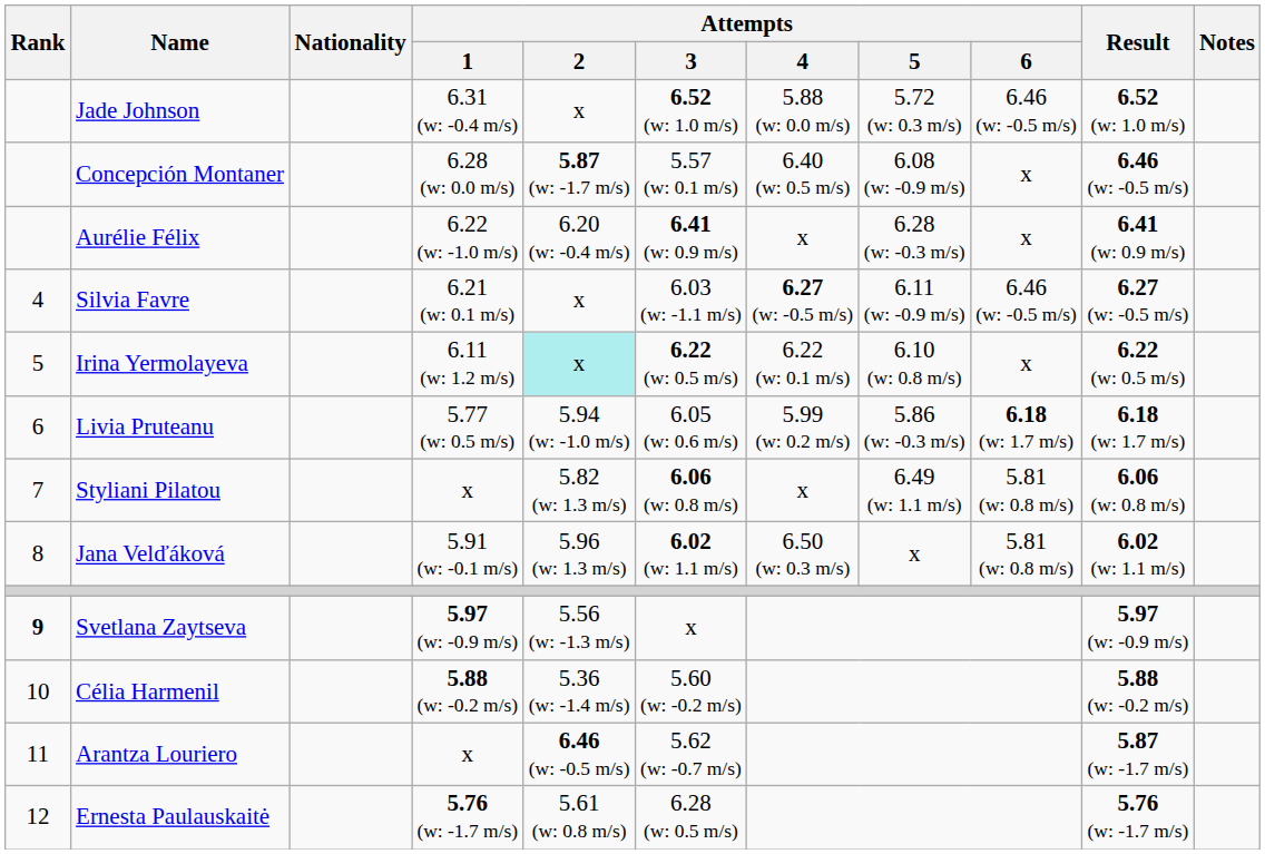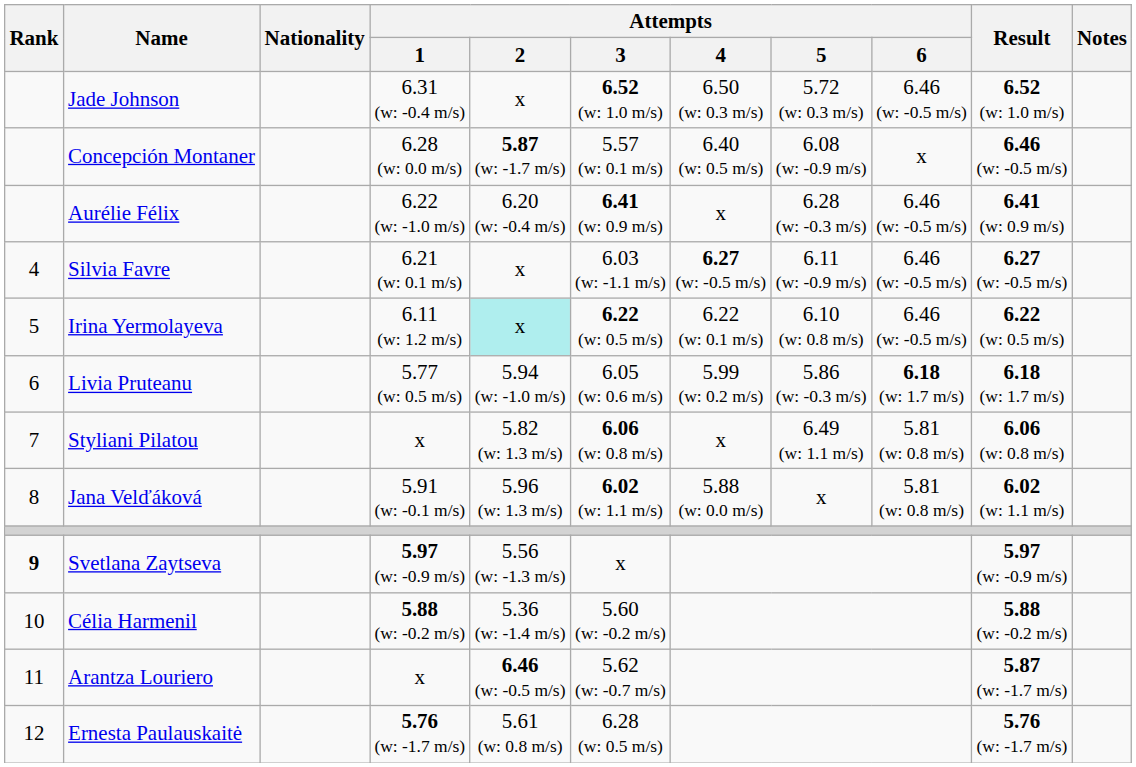 <table class="wikitable sortable" style="text-align:center">
 <tr>
 <th rowspan=2>Rank</th>
 <th rowspan=2>Name</th>
 <th rowspan=2>Nationality</th>
 <th colspan=6>Attempts</th>
 <th rowspan=2>Result</th>
 <th rowspan=2>Notes</th>
 </tr>
 <tr>
 <th>1</th>
 <th>2</th>
 <th>3</th>
 <th>4</th>
 <th>5</th>
 <th>6</th>
 </tr>
 <tr>
 <td></td>
 <td align=left><a href='#'>Jade Johnson</a></td>
 <td align=left></td>
 <td>6.31<br><small>(w: -0.4 m/s)</small></td>
 <td>x</td>
 <td><strong>6.52</strong><br><small>(w: 1.0 m/s)</small></td>
-<td>5.88<br><small>(w: 0.0 m/s)</small></td>
+<td>6.50<br><small>(w: 0.3 m/s)</small></td>
 <td>5.72<br><small>(w: 0.3 m/s)</small></td>
 <td>6.46<br><small>(w: -0.5 m/s)</small></td>
 <td><strong>6.52</strong><br><small>(w: 1.0 m/s)</small></td>
 <td></td>
 </tr>
 <tr>
 <td></td>
 <td align=left><a href='#'>Concepción Montaner</a></td>
 <td align=left></td>
 <td>6.28<br><small>(w: 0.0 m/s)</small></td>
 <td><strong>5.87</strong><br><small>(w: -1.7 m/s)</small></td>
 <td>5.57<br><small>(w: 0.1 m/s)</small></td>
 <td>6.40<br><small>(w: 0.5 m/s)</small></td>
 <td>6.08<br><small>(w: -0.9 m/s)</small></td>
 <td>x</td>
 <td><strong>6.46</strong><br><small>(w: -0.5 m/s)</small></td>
 <td></td>
 </tr>
 <tr>
 <td></td>
 <td align=left><a href='#'>Aurélie Félix</a></td>
 <td align=left></td>
 <td>6.22<br><small>(w: -1.0 m/s)</small></td>
 <td>6.20<br><small>(w: -0.4 m/s)</small></td>
 <td><strong>6.41</strong><br><small>(w: 0.9 m/s)</small></td>
 <td>x</td>
 <td>6.28<br><small>(w: -0.3 m/s)</small></td>
-<td>x</td>
+<td>6.46<br><small>(w: -0.5 m/s)</small></td>
 <td><strong>6.41</strong><br><small>(w: 0.9 m/s)</small></td>
 <td></td>
 </tr>
 <tr>
 <td>4</td>
 <td align=left><a href='#'>Silvia Favre</a></td>
 <td align=left></td>
 <td>6.21<br><small>(w: 0.1 m/s)</small></td>
 <td>x</td>
 <td>6.03<br><small>(w: -1.1 m/s)</small></td>
 <td><strong>6.27</strong><br><small>(w: -0.5 m/s)</small></td>
 <td>6.11<br><small>(w: -0.9 m/s)</small></td>
 <td>6.46<br><small>(w: -0.5 m/s)</small></td>
 <td><strong>6.27</strong><br><small>(w: -0.5 m/s)</small></td>
 <td></td>
 </tr>
 <tr>
 <td>5</td>
 <td align=left><a href='#'>Irina Yermolayeva</a></td>
 <td align=left></td>
 <td>6.11<br><small>(w: 1.2 m/s)</small></td>
 <td style="background: paleturquoise;">x</td>
 <td><strong>6.22</strong><br><small>(w: 0.5 m/s)</small></td>
 <td>6.22<br><small>(w: 0.1 m/s)</small></td>
 <td>6.10<br><small>(w: 0.8 m/s)</small></td>
-<td>x</td>
+<td>6.46<br><small>(w: -0.5 m/s)</small></td>
 <td><strong>6.22</strong><br><small>(w: 0.5 m/s)</small></td>
 <td></td>
 </tr>
 <tr>
 <td>6</td>
 <td align=left><a href='#'>Livia Pruteanu</a></td>
 <td align=left></td>
 <td>5.77<br><small>(w: 0.5 m/s)</small></td>
 <td>5.94<br><small>(w: -1.0 m/s)</small></td>
 <td>6.05<br><small>(w: 0.6 m/s)</small></td>
 <td>5.99<br><small>(w: 0.2 m/s)</small></td>
 <td>5.86<br><small>(w: -0.3 m/s)</small></td>
 <td><strong>6.18</strong><br><small>(w: 1.7 m/s)</small></td>
 <td><strong>6.18</strong><br><small>(w: 1.7 m/s)</small></td>
 <td></td>
 </tr>
 <tr>
 <td>7</td>
 <td align=left><a href='#'>Styliani Pilatou</a></td>
 <td align=left></td>
 <td>x</td>
 <td>5.82<br><small>(w: 1.3 m/s)</small></td>
 <td><strong>6.06</strong><br><small>(w: 0.8 m/s)</small></td>
 <td>x</td>
 <td>6.49<br><small>(w: 1.1 m/s)</small></td>
 <td>5.81<br><small>(w: 0.8 m/s)</small></td>
 <td><strong>6.06</strong><br><small>(w: 0.8 m/s)</small></td>
 <td></td>
 </tr>
 <tr>
 <td>8</td>
 <td align=left><a href='#'>Jana Velďáková</a></td>
 <td align=left></td>
 <td>5.91<br><small>(w: -0.1 m/s)</small></td>
 <td>5.96<br><small>(w: 1.3 m/s)</small></td>
 <td><strong>6.02</strong><br><small>(w: 1.1 m/s)</small></td>
-<td>6.50<br><small>(w: 0.3 m/s)</small></td>
+<td>5.88<br><small>(w: 0.0 m/s)</small></td>
 <td>x</td>
 <td>5.81<br><small>(w: 0.8 m/s)</small></td>
 <td><strong>6.02</strong><br><small>(w: 1.1 m/s)</small></td>
 <td></td>
 </tr>
 <tr>
 <td colspan=11 bgcolor=lightgray></td>
 </tr>
 <tr>
 <td><strong>9</strong></td>
 <td align=left><a href='#'>Svetlana Zaytseva</a></td>
 <td align=left></td>
 <td><strong>5.97</strong><br><small>(w: -0.9 m/s)</small></td>
 <td>5.56<br><small>(w: -1.3 m/s)</small></td>
 <td>x</td>
 <td colspan=3></td>
 <td><strong>5.97</strong><br><small>(w: -0.9 m/s)</small></td>
 <td></td>
 </tr>
 <tr>
 <td>10</td>
 <td align=left><a href='#'>Célia Harmenil</a></td>
 <td align=left></td>
 <td><strong>5.88</strong><br><small>(w: -0.2 m/s)</small></td>
 <td>5.36<br><small>(w: -1.4 m/s)</small></td>
 <td>5.60<br><small>(w: -0.2 m/s)</small></td>
 <td colspan=3></td>
 <td><strong>5.88</strong><br><small>(w: -0.2 m/s)</small></td>
 <td></td>
 </tr>
 <tr>
 <td>11</td>
 <td align=left><a href='#'>Arantza Louriero</a></td>
 <td align=left></td>
 <td>x</td>
 <td><strong>6.46</strong><br><small>(w: -0.5 m/s)</small></td>
 <td>5.62<br><small>(w: -0.7 m/s)</small></td>
 <td colspan=3></td>
 <td><strong>5.87</strong><br><small>(w: -1.7 m/s)</small></td>
 <td></td>
 </tr>
 <tr>
 <td>12</td>
 <td align=left><a href='#'>Ernesta Paulauskaitė</a></td>
 <td align=left></td>
 <td><strong>5.76</strong><br><small>(w: -1.7 m/s)</small></td>
 <td>5.61<br><small>(w: 0.8 m/s)</small></td>
 <td>6.28<br><small>(w: 0.5 m/s)</small></td>
 <td colspan=3></td>
 <td><strong>5.76</strong><br><small>(w: -1.7 m/s)</small></td>
 <td></td>
 </tr>
 </table>
